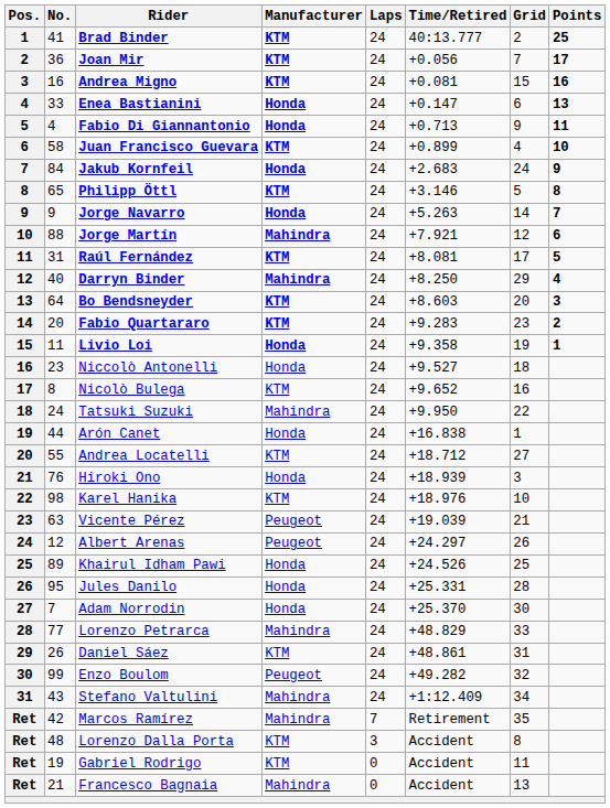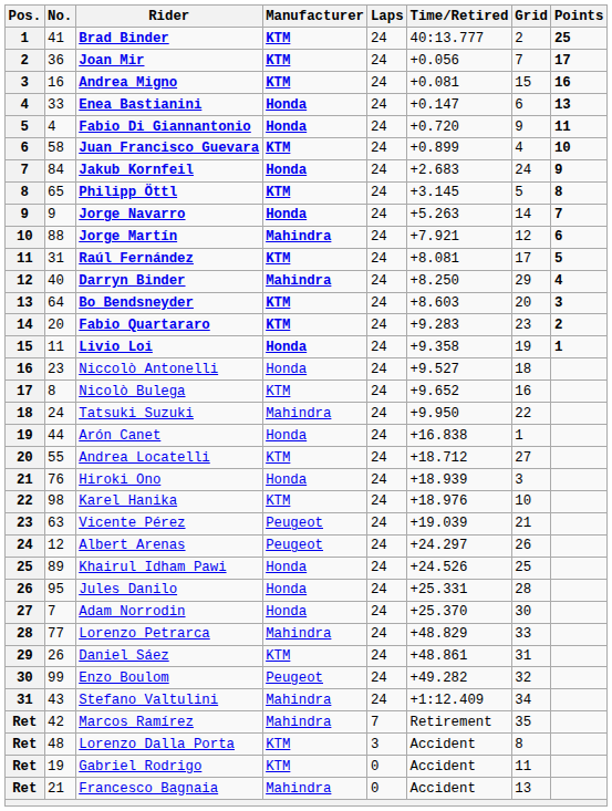 <table class="wikitable" style="font-size: 95%;">
 <tr>
 <th>Pos.</th>
 <th>No.</th>
 <th>Rider</th>
 <th>Manufacturer</th>
 <th>Laps</th>
 <th>Time/Retired</th>
 <th>Grid</th>
 <th>Points</th>
 </tr>
 <tr>
 <th>1</th>
 <td>41</td>
 <td> <strong><a href='#'>Brad Binder</a></strong></td>
 <td><strong><a href='#'>KTM</a></strong></td>
 <td>24</td>
 <td>40:13.777</td>
 <td>2</td>
 <td><strong>25</strong></td>
 </tr>
 <tr>
 <th>2</th>
 <td>36</td>
 <td> <strong><a href='#'>Joan Mir</a></strong></td>
 <td><strong><a href='#'>KTM</a></strong></td>
 <td>24</td>
 <td>+0.056</td>
 <td>7</td>
 <td><strong>17</strong></td>
 </tr>
 <tr>
 <th>3</th>
 <td>16</td>
 <td> <strong><a href='#'>Andrea Migno</a></strong></td>
 <td><strong><a href='#'>KTM</a></strong></td>
 <td>24</td>
 <td>+0.081</td>
 <td>15</td>
 <td><strong>16</strong></td>
 </tr>
 <tr>
 <th>4</th>
 <td>33</td>
 <td> <strong><a href='#'>Enea Bastianini</a></strong></td>
 <td><strong><a href='#'>Honda</a></strong></td>
 <td>24</td>
 <td>+0.147</td>
 <td>6</td>
 <td><strong>13</strong></td>
 </tr>
 <tr>
 <th>5</th>
 <td>4</td>
 <td> <strong><a href='#'>Fabio Di Giannantonio</a></strong></td>
 <td><strong><a href='#'>Honda</a></strong></td>
 <td>24</td>
-<td>+0.713</td>
+<td>+0.720</td>
 <td>9</td>
 <td><strong>11</strong></td>
 </tr>
 <tr>
 <th>6</th>
 <td>58</td>
 <td> <strong><a href='#'>Juan Francisco Guevara</a></strong></td>
 <td><strong><a href='#'>KTM</a></strong></td>
 <td>24</td>
 <td>+0.899</td>
 <td>4</td>
 <td><strong>10</strong></td>
 </tr>
 <tr>
 <th>7</th>
 <td>84</td>
 <td> <strong><a href='#'>Jakub Kornfeil</a></strong></td>
 <td><strong><a href='#'>Honda</a></strong></td>
 <td>24</td>
 <td>+2.683</td>
 <td>24</td>
 <td><strong>9</strong></td>
 </tr>
 <tr>
 <th>8</th>
 <td>65</td>
 <td> <strong><a href='#'>Philipp Öttl</a></strong></td>
 <td><strong><a href='#'>KTM</a></strong></td>
 <td>24</td>
-<td>+3.146</td>
+<td>+3.145</td>
 <td>5</td>
 <td><strong>8</strong></td>
 </tr>
 <tr>
 <th>9</th>
 <td>9</td>
 <td> <strong><a href='#'>Jorge Navarro</a></strong></td>
 <td><strong><a href='#'>Honda</a></strong></td>
 <td>24</td>
 <td>+5.263</td>
 <td>14</td>
 <td><strong>7</strong></td>
 </tr>
 <tr>
 <th>10</th>
 <td>88</td>
 <td> <strong><a href='#'>Jorge Martín</a></strong></td>
 <td><strong><a href='#'>Mahindra</a></strong></td>
 <td>24</td>
 <td>+7.921</td>
 <td>12</td>
 <td><strong>6</strong></td>
 </tr>
 <tr>
 <th>11</th>
 <td>31</td>
 <td> <strong><a href='#'>Raúl Fernández</a></strong></td>
 <td><strong><a href='#'>KTM</a></strong></td>
 <td>24</td>
 <td>+8.081</td>
 <td>17</td>
 <td><strong>5</strong></td>
 </tr>
 <tr>
 <th>12</th>
 <td>40</td>
 <td> <strong><a href='#'>Darryn Binder</a></strong></td>
 <td><strong><a href='#'>Mahindra</a></strong></td>
 <td>24</td>
 <td>+8.250</td>
 <td>29</td>
 <td><strong>4</strong></td>
 </tr>
 <tr>
 <th>13</th>
 <td>64</td>
 <td> <strong><a href='#'>Bo Bendsneyder</a></strong></td>
 <td><strong><a href='#'>KTM</a></strong></td>
 <td>24</td>
 <td>+8.603</td>
 <td>20</td>
 <td><strong>3</strong></td>
 </tr>
 <tr>
 <th>14</th>
 <td>20</td>
 <td> <strong><a href='#'>Fabio Quartararo</a></strong></td>
 <td><strong><a href='#'>KTM</a></strong></td>
 <td>24</td>
 <td>+9.283</td>
 <td>23</td>
 <td><strong>2</strong></td>
 </tr>
 <tr>
 <th>15</th>
 <td>11</td>
 <td> <strong><a href='#'>Livio Loi</a></strong></td>
 <td><strong><a href='#'>Honda</a></strong></td>
 <td>24</td>
 <td>+9.358</td>
 <td>19</td>
 <td><strong>1</strong></td>
 </tr>
 <tr>
 <th>16</th>
 <td>23</td>
 <td> <a href='#'>Niccolò Antonelli</a></td>
 <td><a href='#'>Honda</a></td>
 <td>24</td>
 <td>+9.527</td>
 <td>18</td>
 <td></td>
 </tr>
 <tr>
 <th>17</th>
 <td>8</td>
 <td> <a href='#'>Nicolò Bulega</a></td>
 <td><a href='#'>KTM</a></td>
 <td>24</td>
 <td>+9.652</td>
 <td>16</td>
 <td></td>
 </tr>
 <tr>
 <th>18</th>
 <td>24</td>
 <td> <a href='#'>Tatsuki Suzuki</a></td>
 <td><a href='#'>Mahindra</a></td>
 <td>24</td>
 <td>+9.950</td>
 <td>22</td>
 <td></td>
 </tr>
 <tr>
 <th>19</th>
 <td>44</td>
 <td> <a href='#'>Arón Canet</a></td>
 <td><a href='#'>Honda</a></td>
 <td>24</td>
 <td>+16.838</td>
 <td>1</td>
 <td></td>
 </tr>
 <tr>
 <th>20</th>
 <td>55</td>
 <td> <a href='#'>Andrea Locatelli</a></td>
 <td><a href='#'>KTM</a></td>
 <td>24</td>
 <td>+18.712</td>
 <td>27</td>
 <td></td>
 </tr>
 <tr>
 <th>21</th>
 <td>76</td>
 <td> <a href='#'>Hiroki Ono</a></td>
 <td><a href='#'>Honda</a></td>
 <td>24</td>
 <td>+18.939</td>
 <td>3</td>
 <td></td>
 </tr>
 <tr>
 <th>22</th>
 <td>98</td>
 <td> <a href='#'>Karel Hanika</a></td>
 <td><a href='#'>KTM</a></td>
 <td>24</td>
 <td>+18.976</td>
 <td>10</td>
 <td></td>
 </tr>
 <tr>
 <th>23</th>
 <td>63</td>
 <td> <a href='#'>Vicente Pérez</a></td>
 <td><a href='#'>Peugeot</a></td>
 <td>24</td>
 <td>+19.039</td>
 <td>21</td>
 <td></td>
 </tr>
 <tr>
 <th>24</th>
 <td>12</td>
 <td> <a href='#'>Albert Arenas</a></td>
 <td><a href='#'>Peugeot</a></td>
 <td>24</td>
 <td>+24.297</td>
 <td>26</td>
 <td></td>
 </tr>
 <tr>
 <th>25</th>
 <td>89</td>
 <td> <a href='#'>Khairul Idham Pawi</a></td>
 <td><a href='#'>Honda</a></td>
 <td>24</td>
 <td>+24.526</td>
 <td>25</td>
 <td></td>
 </tr>
 <tr>
 <th>26</th>
 <td>95</td>
 <td> <a href='#'>Jules Danilo</a></td>
 <td><a href='#'>Honda</a></td>
 <td>24</td>
 <td>+25.331</td>
 <td>28</td>
 <td></td>
 </tr>
 <tr>
 <th>27</th>
 <td>7</td>
 <td> <a href='#'>Adam Norrodin</a></td>
 <td><a href='#'>Honda</a></td>
 <td>24</td>
 <td>+25.370</td>
 <td>30</td>
 <td></td>
 </tr>
 <tr>
 <th>28</th>
 <td>77</td>
 <td> <a href='#'>Lorenzo Petrarca</a></td>
 <td><a href='#'>Mahindra</a></td>
 <td>24</td>
 <td>+48.829</td>
 <td>33</td>
 <td></td>
 </tr>
 <tr>
 <th>29</th>
 <td>26</td>
 <td> <a href='#'>Daniel Sáez</a></td>
 <td><a href='#'>KTM</a></td>
 <td>24</td>
 <td>+48.861</td>
 <td>31</td>
 <td></td>
 </tr>
 <tr>
 <th>30</th>
 <td>99</td>
 <td> <a href='#'>Enzo Boulom</a></td>
 <td><a href='#'>Peugeot</a></td>
 <td>24</td>
 <td>+49.282</td>
 <td>32</td>
 <td></td>
 </tr>
 <tr>
 <th>31</th>
 <td>43</td>
 <td> <a href='#'>Stefano Valtulini</a></td>
 <td><a href='#'>Mahindra</a></td>
 <td>24</td>
 <td>+1:12.409</td>
 <td>34</td>
 <td></td>
 </tr>
 <tr>
 <th>Ret</th>
 <td>42</td>
 <td> <a href='#'>Marcos Ramírez</a></td>
 <td><a href='#'>Mahindra</a></td>
 <td>7</td>
 <td>Retirement</td>
 <td>35</td>
 <td></td>
 </tr>
 <tr>
 <th>Ret</th>
 <td>48</td>
 <td> <a href='#'>Lorenzo Dalla Porta</a></td>
 <td><a href='#'>KTM</a></td>
 <td>3</td>
 <td>Accident</td>
 <td>8</td>
 <td></td>
 </tr>
 <tr>
 <th>Ret</th>
 <td>19</td>
 <td> <a href='#'>Gabriel Rodrigo</a></td>
 <td><a href='#'>KTM</a></td>
 <td>0</td>
 <td>Accident</td>
 <td>11</td>
 <td></td>
 </tr>
 <tr>
 <th>Ret</th>
 <td>21</td>
 <td> <a href='#'>Francesco Bagnaia</a></td>
 <td><a href='#'>Mahindra</a></td>
 <td>0</td>
 <td>Accident</td>
 <td>13</td>
 <td></td>
 </tr>
 <tr>
 <th colspan=8></th>
 </tr>
 </table>
